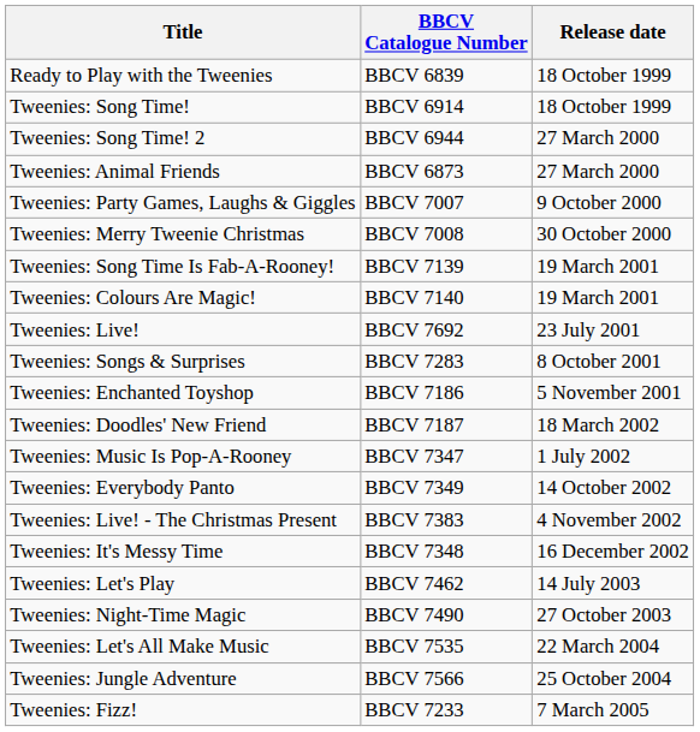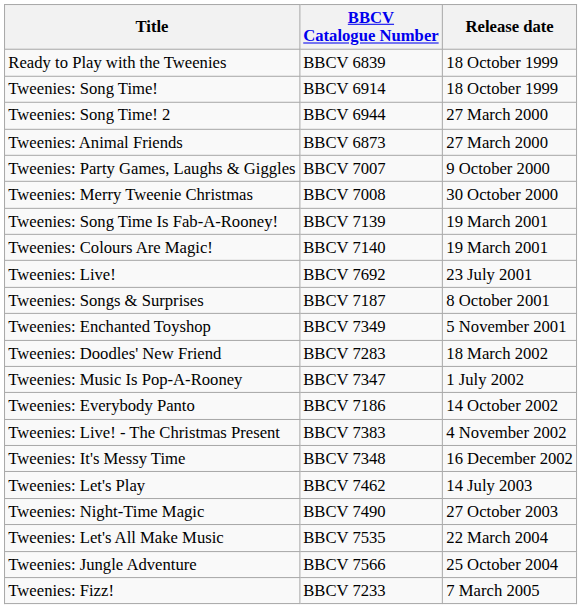 <table class="wikitable sortable">
 <tr>
 <th>Title</th>
 <th><a href='#'>BBCV<br>Catalogue Number</a></th>
 <th data-sort-type="date">Release date</th>
 </tr>
 <tr>
 <td>Ready to Play with the Tweenies</td>
 <td>BBCV 6839</td>
 <td>18 October 1999</td>
 </tr>
 <tr>
 <td>Tweenies: Song Time!</td>
 <td>BBCV 6914</td>
 <td>18 October 1999</td>
 </tr>
 <tr>
 <td>Tweenies: Song Time! 2</td>
 <td>BBCV 6944</td>
 <td>27 March 2000</td>
 </tr>
 <tr>
 <td>Tweenies: Animal Friends</td>
 <td>BBCV 6873</td>
 <td>27 March 2000</td>
 </tr>
 <tr>
 <td>Tweenies: Party Games, Laughs & Giggles</td>
 <td>BBCV 7007</td>
 <td>9 October 2000</td>
 </tr>
 <tr>
 <td>Tweenies: Merry Tweenie Christmas</td>
 <td>BBCV 7008</td>
 <td>30 October 2000</td>
 </tr>
 <tr>
 <td>Tweenies: Song Time Is Fab-A-Rooney!</td>
 <td>BBCV 7139</td>
 <td>19 March 2001</td>
 </tr>
 <tr>
 <td>Tweenies: Colours Are Magic!</td>
 <td>BBCV 7140</td>
 <td>19 March 2001</td>
 </tr>
 <tr>
 <td>Tweenies: Live!</td>
 <td>BBCV 7692</td>
 <td>23 July 2001</td>
 </tr>
 <tr>
 <td>Tweenies: Songs & Surprises</td>
-<td>BBCV 7283</td>
+<td>BBCV 7187</td>
 <td>8 October 2001</td>
 </tr>
 <tr>
 <td>Tweenies: Enchanted Toyshop</td>
-<td>BBCV 7186</td>
+<td>BBCV 7349</td>
 <td>5 November 2001</td>
 </tr>
 <tr>
 <td>Tweenies: Doodles' New Friend</td>
-<td>BBCV 7187</td>
+<td>BBCV 7283</td>
 <td>18 March 2002</td>
 </tr>
 <tr>
 <td>Tweenies: Music Is Pop-A-Rooney</td>
 <td>BBCV 7347</td>
 <td>1 July 2002</td>
 </tr>
 <tr>
 <td>Tweenies: Everybody Panto</td>
-<td>BBCV 7349</td>
+<td>BBCV 7186</td>
 <td>14 October 2002</td>
 </tr>
 <tr>
 <td>Tweenies: Live! - The Christmas Present</td>
 <td>BBCV 7383</td>
 <td>4 November 2002</td>
 </tr>
 <tr>
 <td>Tweenies: It's Messy Time</td>
 <td>BBCV 7348</td>
 <td>16 December 2002</td>
 </tr>
 <tr>
 <td>Tweenies: Let's Play</td>
 <td>BBCV 7462</td>
 <td>14 July 2003</td>
 </tr>
 <tr>
 <td>Tweenies: Night-Time Magic</td>
 <td>BBCV 7490</td>
 <td>27 October 2003</td>
 </tr>
 <tr>
 <td>Tweenies: Let's All Make Music</td>
 <td>BBCV 7535</td>
 <td>22 March 2004</td>
 </tr>
 <tr>
 <td>Tweenies: Jungle Adventure</td>
 <td>BBCV 7566</td>
 <td>25 October 2004</td>
 </tr>
 <tr>
 <td>Tweenies: Fizz!</td>
 <td>BBCV 7233</td>
 <td>7 March 2005</td>
 </tr>
 </table>
